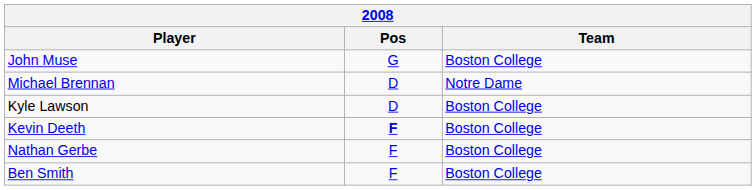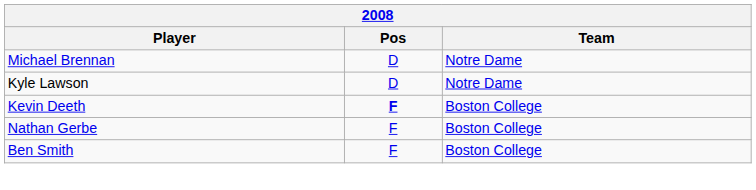 <table class="wikitable" width=95%>
 <tr>
 <th colspan=3><a href='#'>2008</a></th>
 </tr>
 <tr>
 <th>Player</th>
 <th>Pos</th>
 <th>Team</th>
 </tr>
 <tr>
-<td><a href='#'>John Muse</a></td>
-<td style="text-align:center;"><a href='#'>G</a></td>
-<td><a href='#'>Boston College</a></td>
-</tr>
-<tr>
 <td><a href='#'>Michael Brennan</a></td>
 <td style="text-align:center;"><a href='#'>D</a></td>
 <td><a href='#'>Notre Dame</a></td>
 </tr>
 <tr>
 <td>Kyle Lawson</td>
 <td style="text-align:center;"><a href='#'>D</a></td>
-<td><a href='#'>Boston College</a></td>
+<td><a href='#'>Notre Dame</a></td>
 </tr>
 <tr>
 <td><a href='#'>Kevin Deeth</a></td>
 <td style="text-align:center;"><strong><a href='#'>F</a></strong></td>
 <td><a href='#'>Boston College</a></td>
 </tr>
 <tr>
 <td><a href='#'>Nathan Gerbe</a></td>
 <td style="text-align:center;"><a href='#'>F</a></td>
 <td><a href='#'>Boston College</a></td>
 </tr>
 <tr>
 <td><a href='#'>Ben Smith</a></td>
 <td style="text-align:center;"><a href='#'>F</a></td>
 <td><a href='#'>Boston College</a></td>
 </tr>
 </table>
